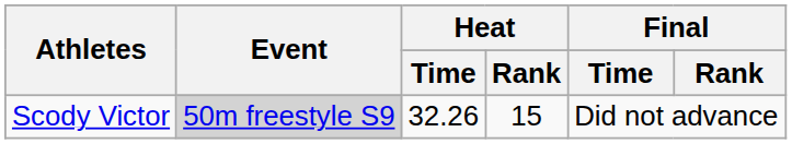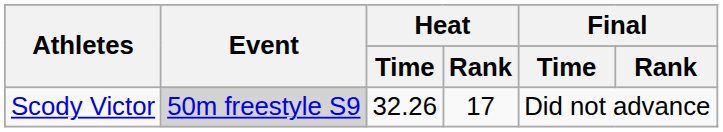 <table class=wikitable style="font-size:90%">
 <tr>
 <th rowspan="2">Athletes</th>
 <th rowspan="2">Event</th>
 <th colspan="2">Heat</th>
 <th colspan="2">Final</th>
 </tr>
 <tr>
 <th>Time</th>
 <th>Rank</th>
 <th>Time</th>
 <th>Rank</th>
 </tr>
 <tr align=center>
 <td align=left><a href='#'>Scody Victor</a></td>
 <td align=left style="background: lightgrey;"><a href='#'>50m freestyle S9</a></td>
 <td>32.26</td>
-<td>15</td>
+<td>17</td>
 <td colspan=2>Did not advance</td>
 </tr>
 </table>
